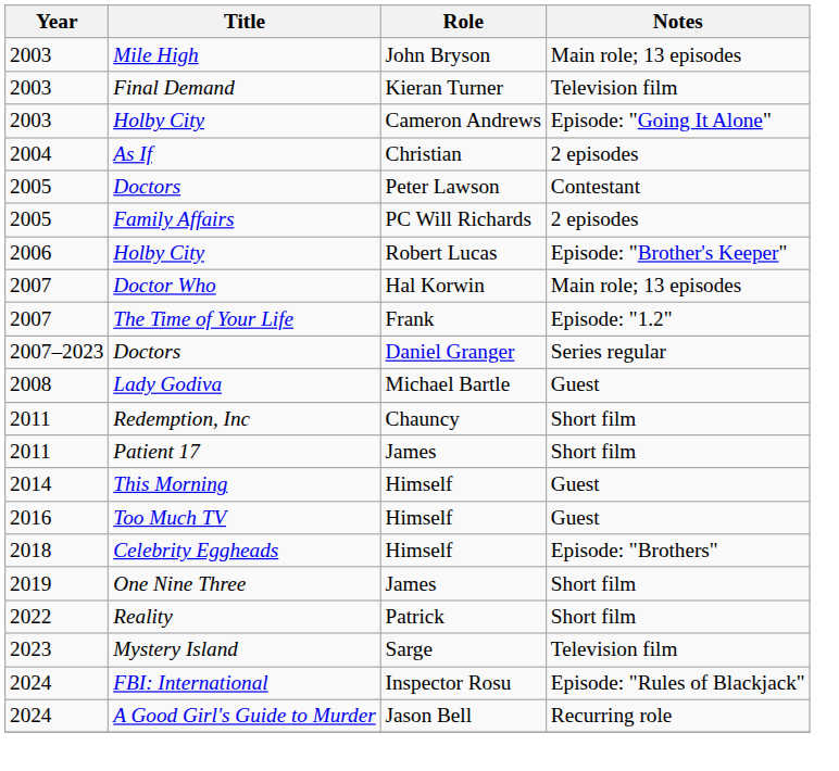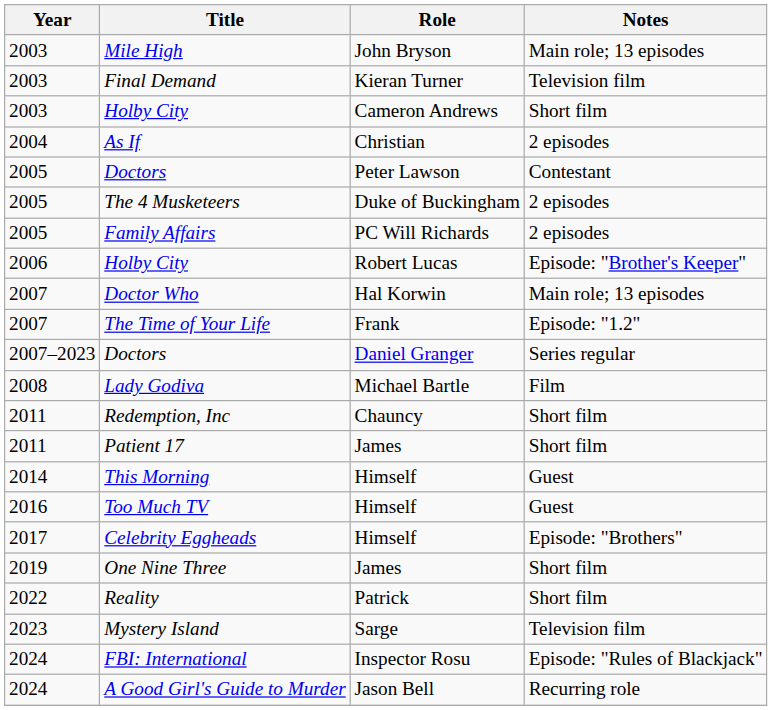 <table class="wikitable">
 <tr>
 <th>Year</th>
 <th>Title</th>
 <th>Role</th>
 <th>Notes</th>
 </tr>
 <tr>
 <td>2003</td>
 <td><em><a href='#'>Mile High</a></em></td>
 <td>John Bryson</td>
 <td>Main role; 13 episodes</td>
 </tr>
 <tr>
 <td>2003</td>
 <td><em>Final Demand</em></td>
 <td>Kieran Turner</td>
 <td>Television film</td>
 </tr>
 <tr>
 <td>2003</td>
 <td><em><a href='#'>Holby City</a></em></td>
 <td>Cameron Andrews</td>
-<td>Episode: "<a href='#'>Going It Alone</a>"</td>
+<td>Short film</td>
 </tr>
 <tr>
 <td>2004</td>
 <td><em><a href='#'>As If</a></em></td>
 <td>Christian</td>
 <td>2 episodes</td>
 </tr>
 <tr>
 <td>2005</td>
 <td><em><a href='#'>Doctors</a></em></td>
 <td>Peter Lawson</td>
 <td>Contestant</td>
+</tr>
+<tr>
+<td>2005</td>
+<td><em>The 4 Musketeers</em></td>
+<td>Duke of Buckingham</td>
+<td>2 episodes</td>
 </tr>
 <tr>
 <td>2005</td>
 <td><em><a href='#'>Family Affairs</a></em></td>
 <td>PC Will Richards</td>
 <td>2 episodes</td>
 </tr>
 <tr>
 <td>2006</td>
 <td><em><a href='#'>Holby City</a></em></td>
 <td>Robert Lucas</td>
 <td>Episode: "<a href='#'>Brother's Keeper</a>"</td>
 </tr>
 <tr>
 <td>2007</td>
 <td><em><a href='#'>Doctor Who</a></em></td>
 <td>Hal Korwin</td>
 <td>Main role; 13 episodes</td>
 </tr>
 <tr>
 <td>2007</td>
 <td><em><a href='#'>The Time of Your Life</a></em></td>
 <td>Frank</td>
 <td>Episode: "1.2"</td>
 </tr>
 <tr>
 <td>2007–2023</td>
 <td><em>Doctors</em></td>
 <td><a href='#'>Daniel Granger</a></td>
 <td>Series regular</td>
 </tr>
 <tr>
 <td>2008</td>
 <td><em><a href='#'>Lady Godiva</a></em></td>
 <td>Michael Bartle</td>
-<td>Guest</td>
+<td>Film</td>
 </tr>
 <tr>
 <td>2011</td>
 <td><em>Redemption, Inc</em></td>
 <td>Chauncy</td>
 <td>Short film</td>
 </tr>
 <tr>
 <td>2011</td>
 <td><em>Patient 17</em></td>
 <td>James</td>
 <td>Short film</td>
 </tr>
 <tr>
 <td>2014</td>
 <td><em><a href='#'>This Morning</a></em></td>
 <td>Himself</td>
 <td>Guest</td>
 </tr>
 <tr>
 <td>2016</td>
 <td><em><a href='#'>Too Much TV</a></em></td>
 <td>Himself</td>
 <td>Guest</td>
 </tr>
 <tr>
-<td>2018</td>
+<td>2017</td>
 <td><em><a href='#'>Celebrity Eggheads</a></em></td>
 <td>Himself</td>
 <td>Episode: "Brothers"</td>
 </tr>
 <tr>
 <td>2019</td>
 <td><em>One Nine Three</em></td>
 <td>James</td>
 <td>Short film</td>
 </tr>
 <tr>
 <td>2022</td>
 <td><em>Reality</em></td>
 <td>Patrick</td>
 <td>Short film</td>
 </tr>
 <tr>
 <td>2023</td>
 <td><em>Mystery Island</em></td>
 <td>Sarge</td>
 <td>Television film</td>
 </tr>
 <tr>
 <td>2024</td>
 <td><em><a href='#'>FBI: International</a></em></td>
 <td>Inspector Rosu</td>
 <td>Episode: "Rules of Blackjack"</td>
 </tr>
 <tr>
 <td>2024</td>
 <td><em><a href='#'>A Good Girl's Guide to Murder</a></em></td>
 <td>Jason Bell</td>
 <td>Recurring role</td>
 </tr>
 <tr>
 </tr>
 </table>
